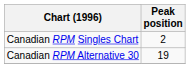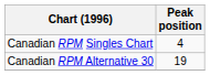 <table class="wikitable">
 <tr>
 <th>Chart (1996)</th>
 <th>Peak<br>position</th>
 </tr>
 <tr>
 <td align="left">Canadian <em><a href='#'>RPM</a></em> <a href='#'>Singles Chart</a></td>
-<td align="center">2</td>
+<td align="center">4</td>
 </tr>
 <tr>
 <td align="left">Canadian <a href='#'><em>RPM</em> Alternative 30</a></td>
 <td align="center">19</td>
 </tr>
 <tr>
 </tr>
 </table>
